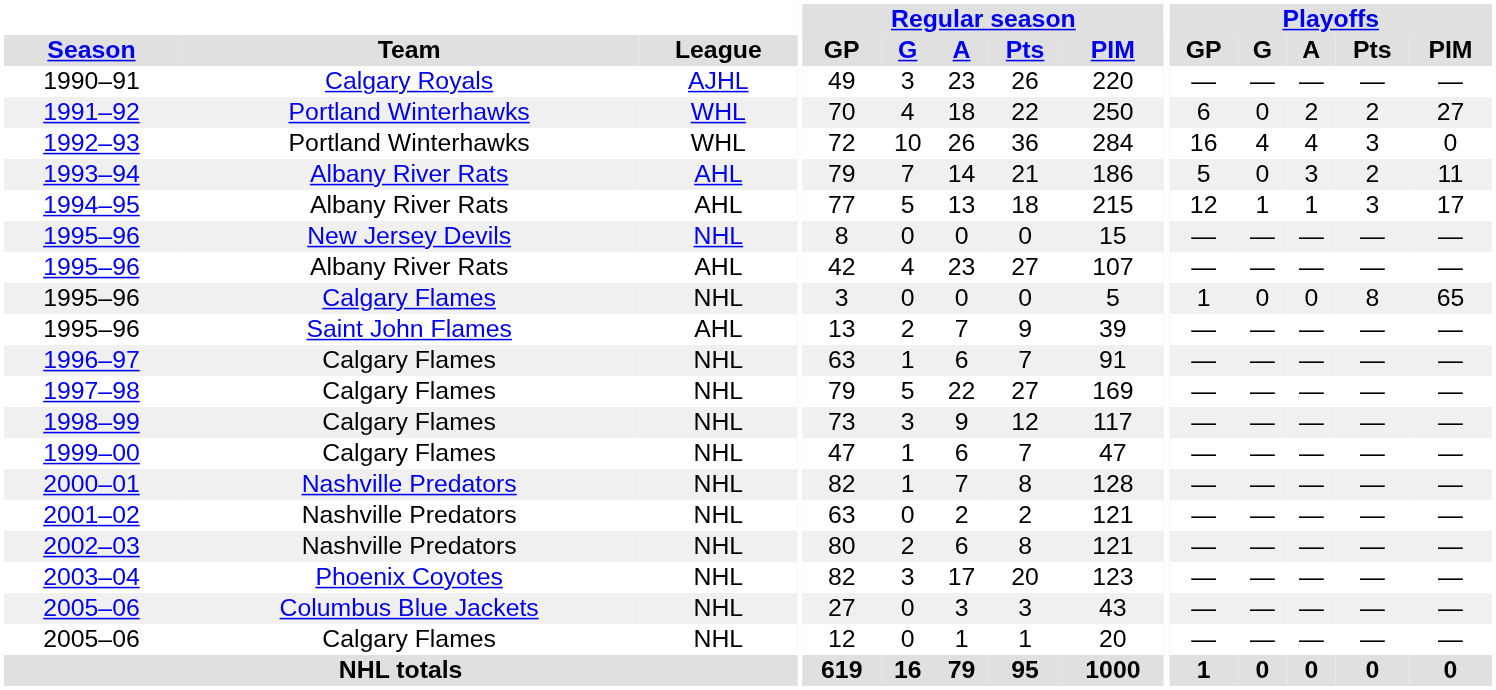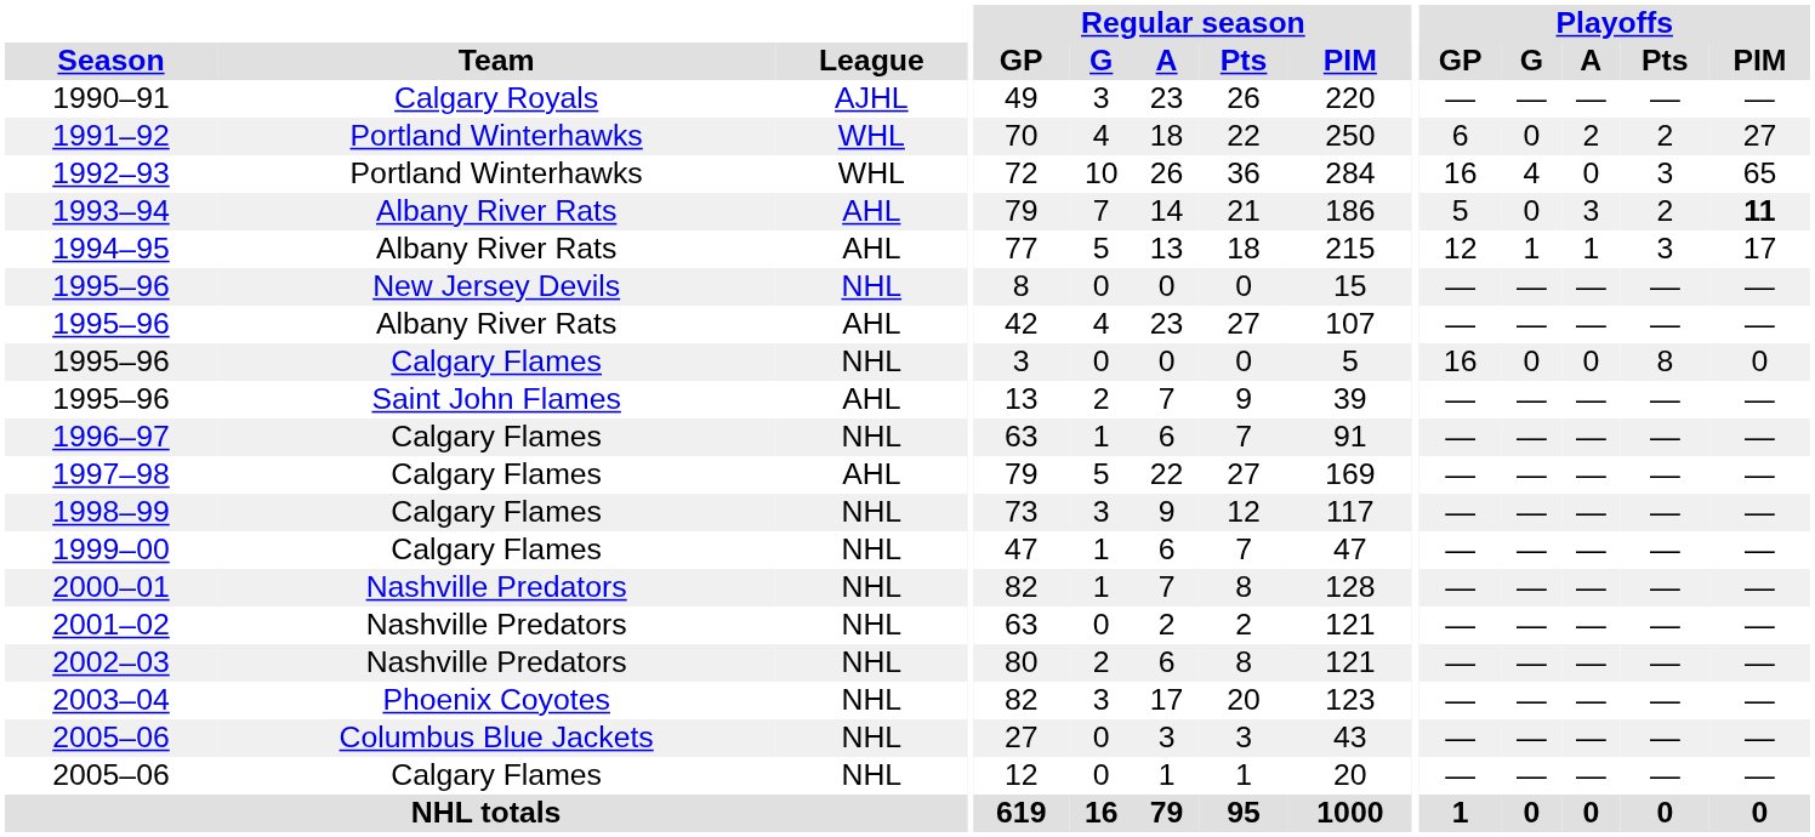 <table border="0" cellpadding="1" cellspacing="0" style="text-align:center; width:60em">
 <tr bgcolor="#e0e0e0">
 <th colspan="3"  bgcolor="#ffffff"></th>
 <th rowspan="99" bgcolor="#ffffff"></th>
 <th colspan="5"><a href='#'>Regular season</a></th>
 <th rowspan="99" bgcolor="#ffffff"></th>
 <th colspan="5"><a href='#'>Playoffs</a></th>
 </tr>
 <tr bgcolor="#e0e0e0">
 <th><a href='#'>Season</a></th>
 <th>Team</th>
 <th>League</th>
 <th>GP</th>
 <th><a href='#'>G</a></th>
 <th><a href='#'>A</a></th>
 <th><a href='#'>Pts</a></th>
 <th><a href='#'>PIM</a></th>
 <th>GP</th>
 <th>G</th>
 <th>A</th>
 <th>Pts</th>
 <th>PIM</th>
 </tr>
 <tr ALIGN="center">
 <td>1990–91</td>
 <td><a href='#'>Calgary Royals</a></td>
 <td><a href='#'>AJHL</a></td>
 <td>49</td>
 <td>3</td>
 <td>23</td>
 <td>26</td>
 <td>220</td>
 <td>—</td>
 <td>—</td>
 <td>—</td>
 <td>—</td>
 <td>—</td>
 </tr>
 <tr ALIGN="center" bgcolor="#f0f0f0">
 <td><a href='#'>1991–92</a></td>
 <td><a href='#'>Portland Winterhawks</a></td>
 <td><a href='#'>WHL</a></td>
 <td>70</td>
 <td>4</td>
 <td>18</td>
 <td>22</td>
 <td>250</td>
 <td>6</td>
 <td>0</td>
 <td>2</td>
 <td>2</td>
 <td>27</td>
 </tr>
 <tr ALIGN="center">
 <td><a href='#'>1992–93</a></td>
 <td>Portland Winterhawks</td>
 <td>WHL</td>
 <td>72</td>
 <td>10</td>
 <td>26</td>
 <td>36</td>
 <td>284</td>
 <td>16</td>
 <td>4</td>
-<td>4</td>
+<td>0</td>
 <td>3</td>
-<td>0</td>
+<td>65</td>
 </tr>
 <tr ALIGN="center" bgcolor="#f0f0f0">
 <td><a href='#'>1993–94</a></td>
 <td><a href='#'>Albany River Rats</a></td>
 <td><a href='#'>AHL</a></td>
 <td>79</td>
 <td>7</td>
 <td>14</td>
 <td>21</td>
 <td>186</td>
 <td>5</td>
 <td>0</td>
 <td>3</td>
 <td>2</td>
-<td>11</td>
+<td><strong>11</strong></td>
 </tr>
 <tr ALIGN="center">
 <td><a href='#'>1994–95</a></td>
 <td>Albany River Rats</td>
 <td>AHL</td>
 <td>77</td>
 <td>5</td>
 <td>13</td>
 <td>18</td>
 <td>215</td>
 <td>12</td>
 <td>1</td>
 <td>1</td>
 <td>3</td>
 <td>17</td>
 </tr>
 <tr ALIGN="center" bgcolor="#f0f0f0">
 <td><a href='#'>1995–96</a></td>
 <td><a href='#'>New Jersey Devils</a></td>
 <td><a href='#'>NHL</a></td>
 <td>8</td>
 <td>0</td>
 <td>0</td>
 <td>0</td>
 <td>15</td>
 <td>—</td>
 <td>—</td>
 <td>—</td>
 <td>—</td>
 <td>—</td>
 </tr>
 <tr ALIGN="center">
 <td><a href='#'>1995–96</a></td>
 <td>Albany River Rats</td>
 <td>AHL</td>
 <td>42</td>
 <td>4</td>
 <td>23</td>
 <td>27</td>
 <td>107</td>
 <td>—</td>
 <td>—</td>
 <td>—</td>
 <td>—</td>
 <td>—</td>
 </tr>
 <tr ALIGN="center" bgcolor="#f0f0f0">
 <td>1995–96</td>
 <td><a href='#'>Calgary Flames</a></td>
 <td>NHL</td>
 <td>3</td>
 <td>0</td>
 <td>0</td>
 <td>0</td>
 <td>5</td>
-<td>1</td>
+<td>16</td>
 <td>0</td>
 <td>0</td>
 <td>8</td>
-<td>65</td>
+<td>0</td>
 </tr>
 <tr ALIGN="center">
 <td>1995–96</td>
 <td><a href='#'>Saint John Flames</a></td>
 <td>AHL</td>
 <td>13</td>
 <td>2</td>
 <td>7</td>
 <td>9</td>
 <td>39</td>
 <td>—</td>
 <td>—</td>
 <td>—</td>
 <td>—</td>
 <td>—</td>
 </tr>
 <tr ALIGN="center" bgcolor="#f0f0f0">
 <td><a href='#'>1996–97</a></td>
 <td>Calgary Flames</td>
 <td>NHL</td>
 <td>63</td>
 <td>1</td>
 <td>6</td>
 <td>7</td>
 <td>91</td>
 <td>—</td>
 <td>—</td>
 <td>—</td>
 <td>—</td>
 <td>—</td>
 </tr>
 <tr ALIGN="center">
 <td><a href='#'>1997–98</a></td>
 <td>Calgary Flames</td>
-<td>NHL</td>
+<td>AHL</td>
 <td>79</td>
 <td>5</td>
 <td>22</td>
 <td>27</td>
 <td>169</td>
 <td>—</td>
 <td>—</td>
 <td>—</td>
 <td>—</td>
 <td>—</td>
 </tr>
 <tr ALIGN="center" bgcolor="#f0f0f0">
 <td><a href='#'>1998–99</a></td>
 <td>Calgary Flames</td>
 <td>NHL</td>
 <td>73</td>
 <td>3</td>
 <td>9</td>
 <td>12</td>
 <td>117</td>
 <td>—</td>
 <td>—</td>
 <td>—</td>
 <td>—</td>
 <td>—</td>
 </tr>
 <tr ALIGN="center">
 <td><a href='#'>1999–00</a></td>
 <td>Calgary Flames</td>
 <td>NHL</td>
 <td>47</td>
 <td>1</td>
 <td>6</td>
 <td>7</td>
 <td>47</td>
 <td>—</td>
 <td>—</td>
 <td>—</td>
 <td>—</td>
 <td>—</td>
 </tr>
 <tr ALIGN="center" bgcolor="#f0f0f0">
 <td><a href='#'>2000–01</a></td>
 <td><a href='#'>Nashville Predators</a></td>
 <td>NHL</td>
 <td>82</td>
 <td>1</td>
 <td>7</td>
 <td>8</td>
 <td>128</td>
 <td>—</td>
 <td>—</td>
 <td>—</td>
 <td>—</td>
 <td>—</td>
 </tr>
 <tr ALIGN="center">
 <td><a href='#'>2001–02</a></td>
 <td>Nashville Predators</td>
 <td>NHL</td>
 <td>63</td>
 <td>0</td>
 <td>2</td>
 <td>2</td>
 <td>121</td>
 <td>—</td>
 <td>—</td>
 <td>—</td>
 <td>—</td>
 <td>—</td>
 </tr>
 <tr ALIGN="center" bgcolor="#f0f0f0">
 <td><a href='#'>2002–03</a></td>
 <td>Nashville Predators</td>
 <td>NHL</td>
 <td>80</td>
 <td>2</td>
 <td>6</td>
 <td>8</td>
 <td>121</td>
 <td>—</td>
 <td>—</td>
 <td>—</td>
 <td>—</td>
 <td>—</td>
 </tr>
 <tr ALIGN="center">
 <td><a href='#'>2003–04</a></td>
 <td><a href='#'>Phoenix Coyotes</a></td>
 <td>NHL</td>
 <td>82</td>
 <td>3</td>
 <td>17</td>
 <td>20</td>
 <td>123</td>
 <td>—</td>
 <td>—</td>
 <td>—</td>
 <td>—</td>
 <td>—</td>
 </tr>
 <tr ALIGN="center" bgcolor="#f0f0f0">
 <td><a href='#'>2005–06</a></td>
 <td><a href='#'>Columbus Blue Jackets</a></td>
 <td>NHL</td>
 <td>27</td>
 <td>0</td>
 <td>3</td>
 <td>3</td>
 <td>43</td>
 <td>—</td>
 <td>—</td>
 <td>—</td>
 <td>—</td>
 <td>—</td>
 </tr>
 <tr ALIGN="center">
 <td>2005–06</td>
 <td>Calgary Flames</td>
 <td>NHL</td>
 <td>12</td>
 <td>0</td>
 <td>1</td>
 <td>1</td>
 <td>20</td>
 <td>—</td>
 <td>—</td>
 <td>—</td>
 <td>—</td>
 <td>—</td>
 </tr>
 <tr bgcolor="#e0e0e0">
 <th colspan="3">NHL totals</th>
 <th>619</th>
 <th>16</th>
 <th>79</th>
 <th>95</th>
 <th>1000</th>
 <th>1</th>
 <th>0</th>
 <th>0</th>
 <th>0</th>
 <th>0</th>
 </tr>
 </table>
